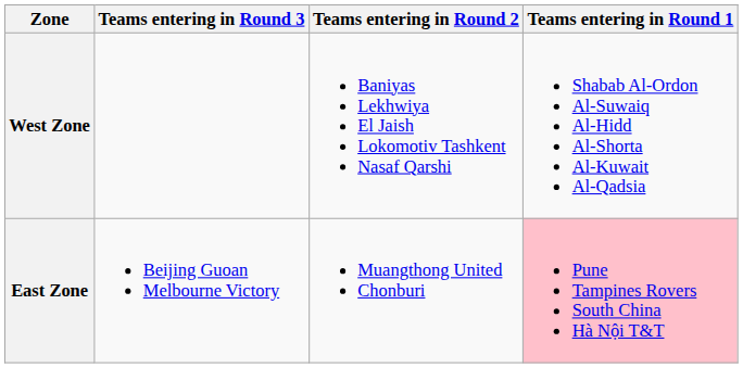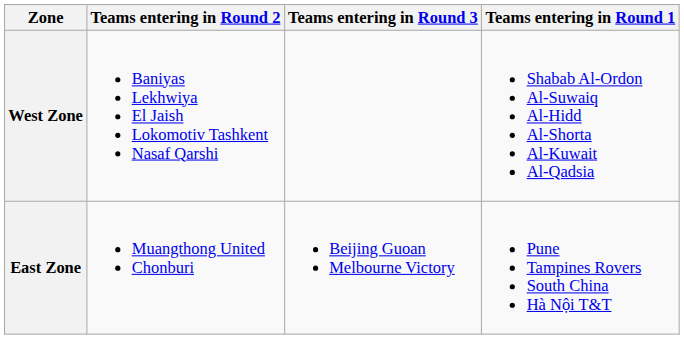 <table class="wikitable">
 <tr>
 <th>Zone</th>
+<th>Teams entering in <a href='#'>Round 2</a></th>
 <th>Teams entering in <a href='#'>Round 3</a></th>
-<th>Teams entering in <a href='#'>Round 2</a></th>
 <th>Teams entering in <a href='#'>Round 1</a></th>
 </tr>
 <tr>
 <th>West Zone</th>
+<td valign=top><br><ul><li> <a href='#'>Baniyas</a></li><li> <a href='#'>Lekhwiya</a></li><li> <a href='#'>El Jaish</a></li><li> <a href='#'>Lokomotiv Tashkent</a></li><li> <a href='#'>Nasaf Qarshi</a></li></ul></td>
 <td valign=top></td>
-<td valign=top><br><ul><li> <a href='#'>Baniyas</a></li><li> <a href='#'>Lekhwiya</a></li><li> <a href='#'>El Jaish</a></li><li> <a href='#'>Lokomotiv Tashkent</a></li><li> <a href='#'>Nasaf Qarshi</a></li></ul></td>
 <td valign=top><br><ul><li> <a href='#'>Shabab Al-Ordon</a></li><li> <a href='#'>Al-Suwaiq</a></li><li> <a href='#'>Al-Hidd</a></li><li> <a href='#'>Al-Shorta</a></li><li> <a href='#'>Al-Kuwait</a></li><li> <a href='#'>Al-Qadsia</a></li></ul></td>
 </tr>
 <tr>
 <th>East Zone</th>
+<td valign=top><br><ul><li> <a href='#'>Muangthong United</a></li><li> <a href='#'>Chonburi</a></li></ul></td>
 <td valign=top><br><ul><li> <a href='#'>Beijing Guoan</a></li><li> <a href='#'>Melbourne Victory</a></li></ul></td>
-<td valign=top><br><ul><li> <a href='#'>Muangthong United</a></li><li> <a href='#'>Chonburi</a></li></ul></td>
-<td valign=top style="background: pink;"><br><ul><li> <a href='#'>Pune</a></li><li> <a href='#'>Tampines Rovers</a></li><li> <a href='#'>South China</a></li><li> <a href='#'>Hà Nội T&T</a></li></ul></td>
+<td valign=top><br><ul><li> <a href='#'>Pune</a></li><li> <a href='#'>Tampines Rovers</a></li><li> <a href='#'>South China</a></li><li> <a href='#'>Hà Nội T&T</a></li></ul></td>
 </tr>
 </table>
